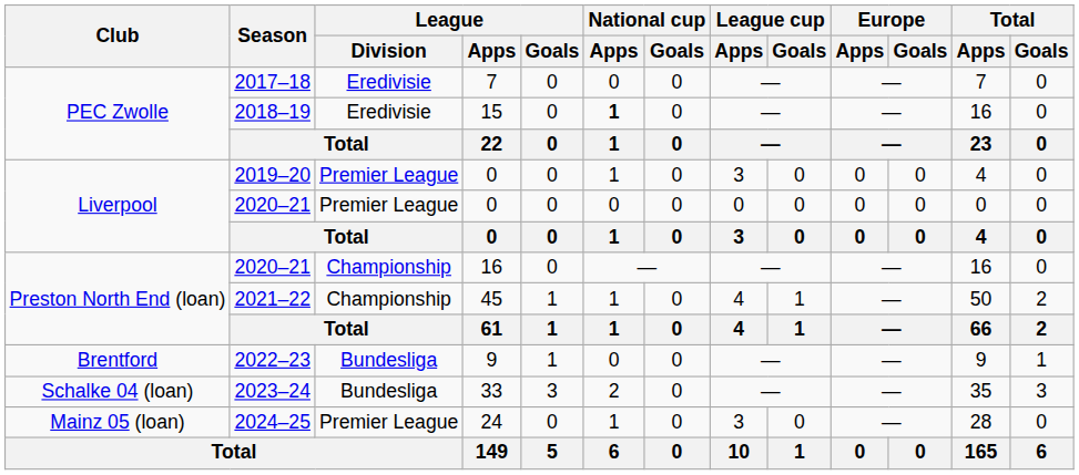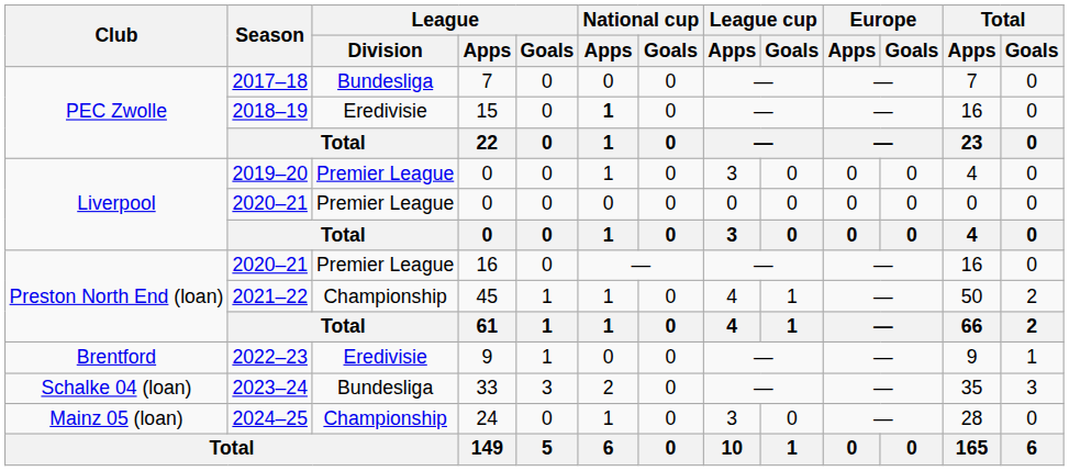 <table class="wikitable" style="text-align: center;">
 <tr>
 <th rowspan=2>Club</th>
 <th rowspan=2>Season</th>
 <th colspan=3>League</th>
 <th colspan=2>National cup</th>
 <th colspan=2>League cup</th>
 <th colspan=2>Europe</th>
 <th colspan=2>Total</th>
 </tr>
 <tr>
 <th>Division</th>
 <th>Apps</th>
 <th>Goals</th>
 <th>Apps</th>
 <th>Goals</th>
 <th>Apps</th>
 <th>Goals</th>
 <th>Apps</th>
 <th>Goals</th>
 <th>Apps</th>
 <th>Goals</th>
 </tr>
 <tr>
 <td rowspan=3><a href='#'>PEC Zwolle</a></td>
 <td><a href='#'>2017–18</a></td>
-<td><a href='#'>Eredivisie</a></td>
+<td><a href='#'>Bundesliga</a></td>
 <td>7</td>
 <td>0</td>
 <td>0</td>
 <td>0</td>
 <td colspan=2>—</td>
 <td colspan=2>—</td>
 <td>7</td>
 <td>0</td>
 </tr>
 <tr>
 <td><a href='#'>2018–19</a></td>
 <td>Eredivisie</td>
 <td>15</td>
 <td>0</td>
 <td><strong>1</strong></td>
 <td>0</td>
 <td colspan=2>—</td>
 <td colspan=2>—</td>
 <td>16</td>
 <td>0</td>
 </tr>
 <tr>
 <th colspan=2>Total</th>
 <th>22</th>
 <th>0</th>
 <th>1</th>
 <th>0</th>
 <th colspan=2>—</th>
 <th colspan=2>—</th>
 <th>23</th>
 <th>0</th>
 </tr>
 <tr>
 <td rowspan=3><a href='#'>Liverpool</a></td>
 <td><a href='#'>2019–20</a></td>
 <td><a href='#'>Premier League</a></td>
 <td>0</td>
 <td>0</td>
 <td>1</td>
 <td>0</td>
 <td>3</td>
 <td>0</td>
 <td>0</td>
 <td>0</td>
 <td>4</td>
 <td>0</td>
 </tr>
 <tr>
 <td><a href='#'>2020–21</a></td>
 <td>Premier League</td>
 <td>0</td>
 <td>0</td>
 <td>0</td>
 <td>0</td>
 <td>0</td>
 <td>0</td>
 <td>0</td>
 <td>0</td>
 <td>0</td>
 <td>0</td>
 </tr>
 <tr>
 <th colspan=2>Total</th>
 <th>0</th>
 <th>0</th>
 <th>1</th>
 <th>0</th>
 <th>3</th>
 <th>0</th>
 <th>0</th>
 <th>0</th>
 <th>4</th>
 <th>0</th>
 </tr>
 <tr>
 <td rowspan=3><a href='#'>Preston North End</a> (loan)</td>
 <td><a href='#'>2020–21</a></td>
-<td><a href='#'>Championship</a></td>
+<td>Premier League</td>
 <td>16</td>
 <td>0</td>
 <td colspan=2>—</td>
 <td colspan=2>—</td>
 <td colspan=2>—</td>
 <td>16</td>
 <td>0</td>
 </tr>
 <tr>
 <td><a href='#'>2021–22</a></td>
 <td>Championship</td>
 <td>45</td>
 <td>1</td>
 <td>1</td>
 <td>0</td>
 <td>4</td>
 <td>1</td>
 <td colspan=2>—</td>
 <td>50</td>
 <td>2</td>
 </tr>
 <tr>
 <th colspan=2>Total</th>
 <th>61</th>
 <th>1</th>
 <th>1</th>
 <th>0</th>
 <th>4</th>
 <th>1</th>
 <th colspan=2>—</th>
 <th>66</th>
 <th>2</th>
 </tr>
 <tr>
 <td><a href='#'>Brentford</a></td>
 <td><a href='#'>2022–23</a></td>
-<td><a href='#'>Bundesliga</a></td>
+<td><a href='#'>Eredivisie</a></td>
 <td>9</td>
 <td>1</td>
 <td>0</td>
 <td>0</td>
 <td colspan=2>—</td>
 <td colspan=2>—</td>
 <td>9</td>
 <td>1</td>
 </tr>
 <tr>
 <td><a href='#'>Schalke 04</a> (loan)</td>
 <td><a href='#'>2023–24</a></td>
 <td>Bundesliga</td>
 <td>33</td>
 <td>3</td>
 <td>2</td>
 <td>0</td>
 <td colspan=2>—</td>
 <td colspan=2>—</td>
 <td>35</td>
 <td>3</td>
 </tr>
 <tr>
 <td><a href='#'>Mainz 05</a> (loan)</td>
 <td><a href='#'>2024–25</a></td>
-<td>Premier League</td>
+<td><a href='#'>Championship</a></td>
 <td>24</td>
 <td>0</td>
 <td>1</td>
 <td>0</td>
 <td>3</td>
 <td>0</td>
 <td colspan=2>—</td>
 <td>28</td>
 <td>0</td>
 </tr>
 <tr>
 <th colspan=3>Total</th>
 <th>149</th>
 <th>5</th>
 <th>6</th>
 <th>0</th>
 <th>10</th>
 <th>1</th>
 <th>0</th>
 <th>0</th>
 <th>165</th>
 <th>6</th>
 </tr>
 </table>
